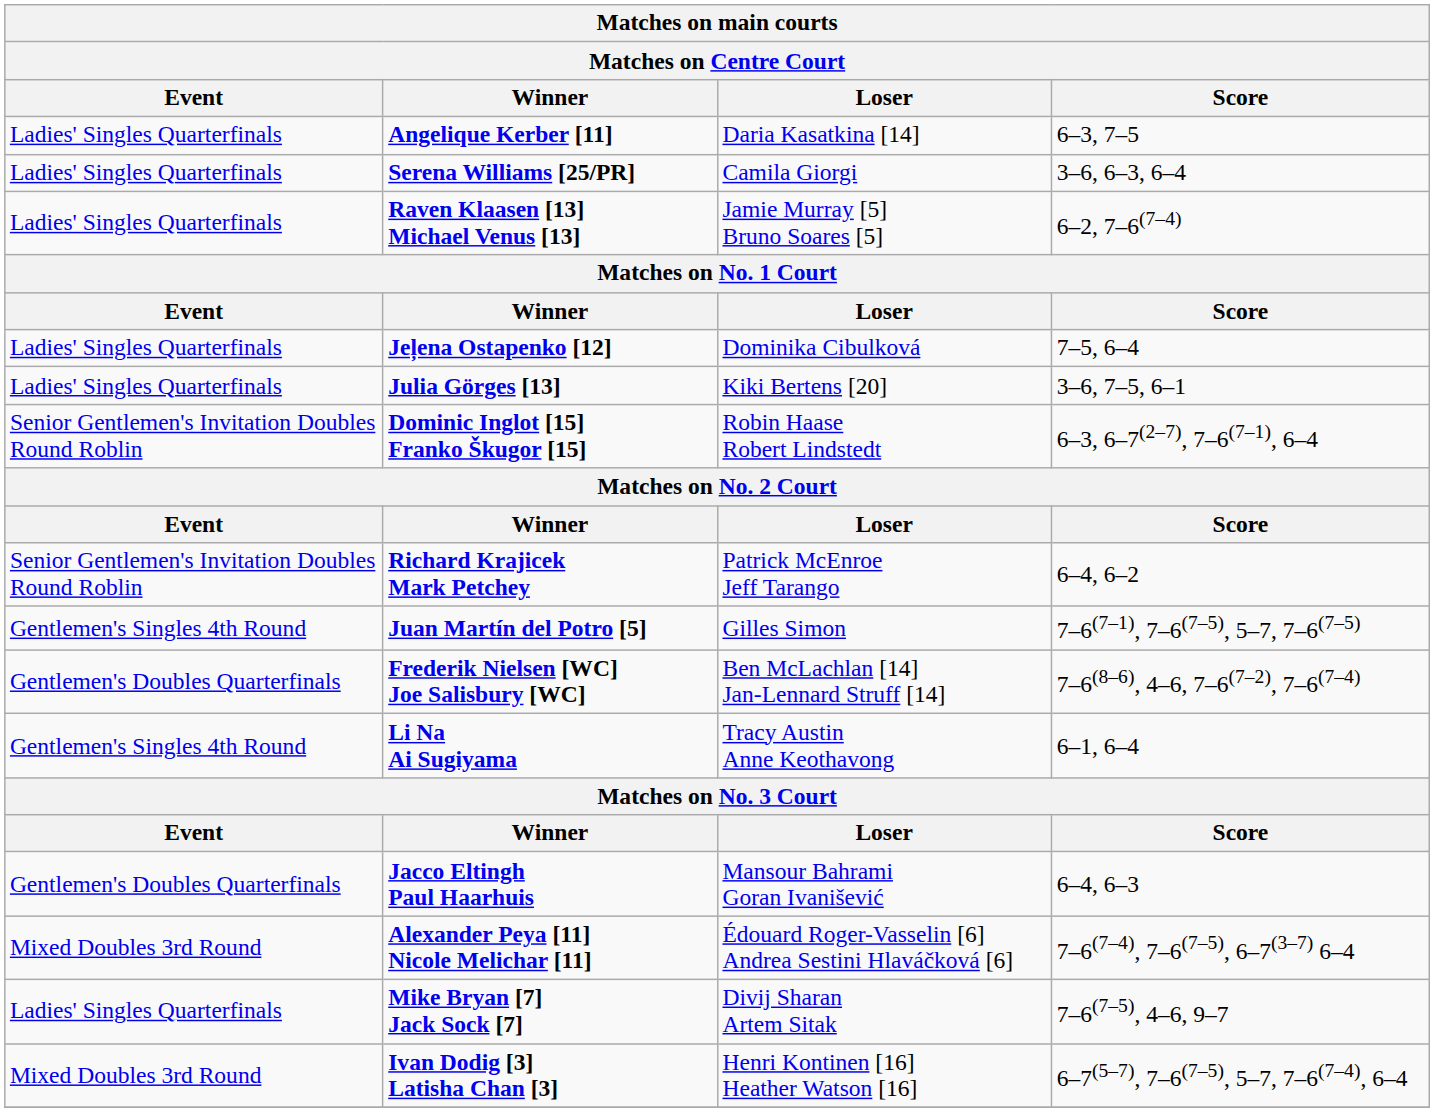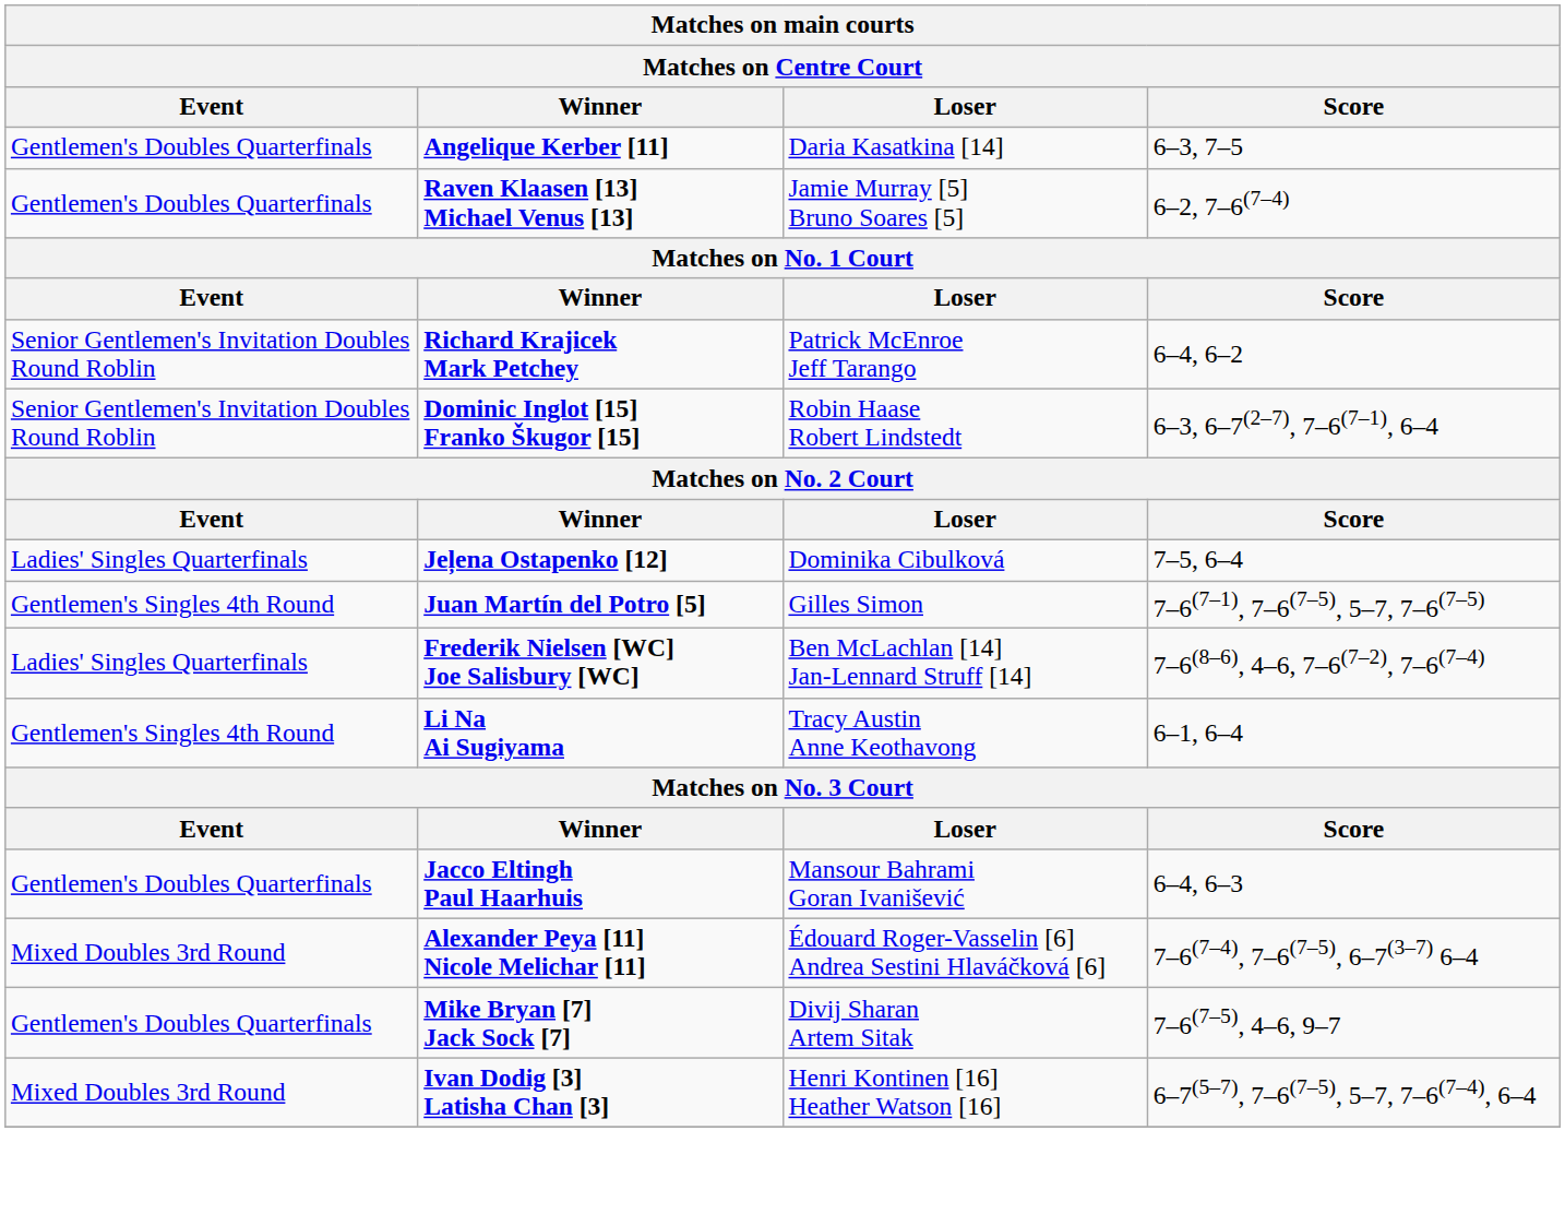 <table class="wikitable collapsible uncollapsed" style="margin:auto;">
 <tr>
 <th colspan="4" style="white-space:nowrap;">Matches on main courts</th>
 </tr>
 <tr>
 <th colspan="4">Matches on <a href='#'>Centre Court</a></th>
 </tr>
 <tr>
 <th width=250>Event</th>
 <th width=220>Winner</th>
 <th width=220>Loser</th>
 <th width=250>Score</th>
 </tr>
 <tr>
-<td><a href='#'>Ladies' Singles Quarterfinals</a></td>
+<td><a href='#'>Gentlemen's Doubles Quarterfinals</a></td>
 <td> <strong><a href='#'>Angelique Kerber</a> [11]</strong></td>
 <td> <a href='#'>Daria Kasatkina</a> [14]</td>
 <td>6–3, 7–5</td>
 </tr>
 <tr>
-<td><a href='#'>Ladies' Singles Quarterfinals</a></td>
-<td> <strong><a href='#'>Serena Williams</a> [25/PR]</strong></td>
-<td> <a href='#'>Camila Giorgi</a></td>
-<td>3–6, 6–3, 6–4</td>
-</tr>
-<tr>
-<td><a href='#'>Ladies' Singles Quarterfinals</a></td>
+<td><a href='#'>Gentlemen's Doubles Quarterfinals</a></td>
 <td><strong> <a href='#'>Raven Klaasen</a> [13]<br>  <a href='#'>Michael Venus</a> [13]</strong></td>
 <td> <a href='#'>Jamie Murray</a> [5]<br>  <a href='#'>Bruno Soares</a> [5]</td>
 <td>6–2, 7–6<sup>(7–4)</sup></td>
 </tr>
 <tr>
 <th colspan="4">Matches on <a href='#'>No. 1 Court</a></th>
 </tr>
 <tr>
 <th width=220>Event</th>
 <th width=220>Winner</th>
 <th width=220>Loser</th>
 <th width=250>Score</th>
 </tr>
 <tr>
-<td><a href='#'>Ladies' Singles Quarterfinals</a></td>
-<td> <strong><a href='#'>Jeļena Ostapenko</a> [12]</strong></td>
-<td> <a href='#'>Dominika Cibulková</a></td>
-<td>7–5, 6–4</td>
-</tr>
-<tr>
-<td><a href='#'>Ladies' Singles Quarterfinals</a></td>
-<td> <strong><a href='#'>Julia Görges</a> [13]</strong></td>
-<td> <a href='#'>Kiki Bertens</a> [20]</td>
-<td>3–6, 7–5, 6–1</td>
+<td><a href='#'>Senior Gentlemen's Invitation Doubles Round Roblin</a></td>
+<td><strong> <a href='#'>Richard Krajicek</a><br> <a href='#'>Mark Petchey</a></strong></td>
+<td> <a href='#'>Patrick McEnroe</a><br> <a href='#'>Jeff Tarango</a></td>
+<td>6–4, 6–2</td>
 </tr>
 <tr>
 <td><a href='#'>Senior Gentlemen's Invitation Doubles Round Roblin</a></td>
 <td><strong> <a href='#'>Dominic Inglot</a> [15] <br>  <a href='#'>Franko Škugor</a> [15]</strong></td>
 <td> <a href='#'>Robin Haase</a> <br>  <a href='#'>Robert Lindstedt</a></td>
 <td>6–3, 6–7<sup>(2–7)</sup>, 7–6<sup>(7–1)</sup>, 6–4</td>
 </tr>
 <tr>
 <th colspan="4">Matches on <a href='#'>No. 2 Court</a></th>
 </tr>
 <tr>
 <th width=250>Event</th>
 <th width=220>Winner</th>
 <th width=220>Loser</th>
 <th width=220>Score</th>
 </tr>
 <tr>
-<td><a href='#'>Senior Gentlemen's Invitation Doubles Round Roblin</a></td>
-<td><strong> <a href='#'>Richard Krajicek</a><br> <a href='#'>Mark Petchey</a></strong></td>
-<td> <a href='#'>Patrick McEnroe</a><br> <a href='#'>Jeff Tarango</a></td>
-<td>6–4, 6–2</td>
+<td><a href='#'>Ladies' Singles Quarterfinals</a></td>
+<td> <strong><a href='#'>Jeļena Ostapenko</a> [12]</strong></td>
+<td> <a href='#'>Dominika Cibulková</a></td>
+<td>7–5, 6–4</td>
 </tr>
 <tr>
 <td><a href='#'>Gentlemen's Singles 4th Round</a></td>
 <td> <strong><a href='#'>Juan Martín del Potro</a> [5]</strong></td>
 <td> <a href='#'>Gilles Simon</a></td>
 <td>7–6<sup>(7–1)</sup>, 7–6<sup>(7–5)</sup>, 5–7, 7–6<sup>(7–5)</sup></td>
 </tr>
 <tr>
-<td><a href='#'>Gentlemen's Doubles Quarterfinals</a></td>
+<td><a href='#'>Ladies' Singles Quarterfinals</a></td>
 <td><strong> <a href='#'>Frederik Nielsen</a> [WC] <br>  <a href='#'>Joe Salisbury</a> [WC]</strong></td>
 <td> <a href='#'>Ben McLachlan</a> [14] <br>  <a href='#'>Jan-Lennard Struff</a> [14]</td>
 <td>7–6<sup>(8–6)</sup>, 4–6, 7–6<sup>(7–2)</sup>, 7–6<sup>(7–4)</sup></td>
 </tr>
 <tr>
 <td><a href='#'>Gentlemen's Singles 4th Round</a></td>
 <td><strong> <a href='#'>Li Na</a> <br>  <a href='#'>Ai Sugiyama</a></strong></td>
 <td> <a href='#'>Tracy Austin</a> <br>  <a href='#'>Anne Keothavong</a></td>
 <td>6–1, 6–4</td>
 </tr>
 <tr>
 <th colspan="4">Matches on <a href='#'>No. 3 Court</a></th>
 </tr>
 <tr>
 <th width=250>Event</th>
 <th width=220>Winner</th>
 <th width=220>Loser</th>
 <th width=220>Score</th>
 </tr>
 <tr>
 <td><a href='#'>Gentlemen's Doubles Quarterfinals</a></td>
 <td><strong> <a href='#'>Jacco Eltingh</a><br> <a href='#'>Paul Haarhuis</a></strong></td>
 <td> <a href='#'>Mansour Bahrami</a><br> <a href='#'>Goran Ivanišević</a></td>
 <td>6–4, 6–3</td>
 </tr>
 <tr>
 <td><a href='#'>Mixed Doubles 3rd Round</a></td>
 <td><strong> <a href='#'>Alexander Peya</a> [11] <br>  <a href='#'>Nicole Melichar</a> [11]</strong></td>
 <td> <a href='#'>Édouard Roger-Vasselin</a> [6] <br>  <a href='#'>Andrea Sestini Hlaváčková</a> [6]</td>
 <td>7–6<sup>(7–4)</sup>, 7–6<sup>(7–5)</sup>, 6–7<sup>(3–7)</sup> 6–4</td>
 </tr>
 <tr>
-<td><a href='#'>Ladies' Singles Quarterfinals</a></td>
+<td><a href='#'>Gentlemen's Doubles Quarterfinals</a></td>
 <td><strong> <a href='#'>Mike Bryan</a> [7] <br>  <a href='#'>Jack Sock</a> [7]</strong></td>
 <td> <a href='#'>Divij Sharan</a> <br>  <a href='#'>Artem Sitak</a></td>
 <td>7–6<sup>(7–5)</sup>, 4–6, 9–7</td>
 </tr>
 <tr>
 <td><a href='#'>Mixed Doubles 3rd Round</a></td>
 <td><strong> <a href='#'>Ivan Dodig</a> [3] <br>  <a href='#'>Latisha Chan</a> [3]</strong></td>
 <td> <a href='#'>Henri Kontinen</a> [16] <br>  <a href='#'>Heather Watson</a> [16]</td>
 <td>6–7<sup>(5–7)</sup>, 7–6<sup>(7–5)</sup>, 5–7, 7–6<sup>(7–4)</sup>, 6–4</td>
 </tr>
 <tr>
 </tr>
 </table>
